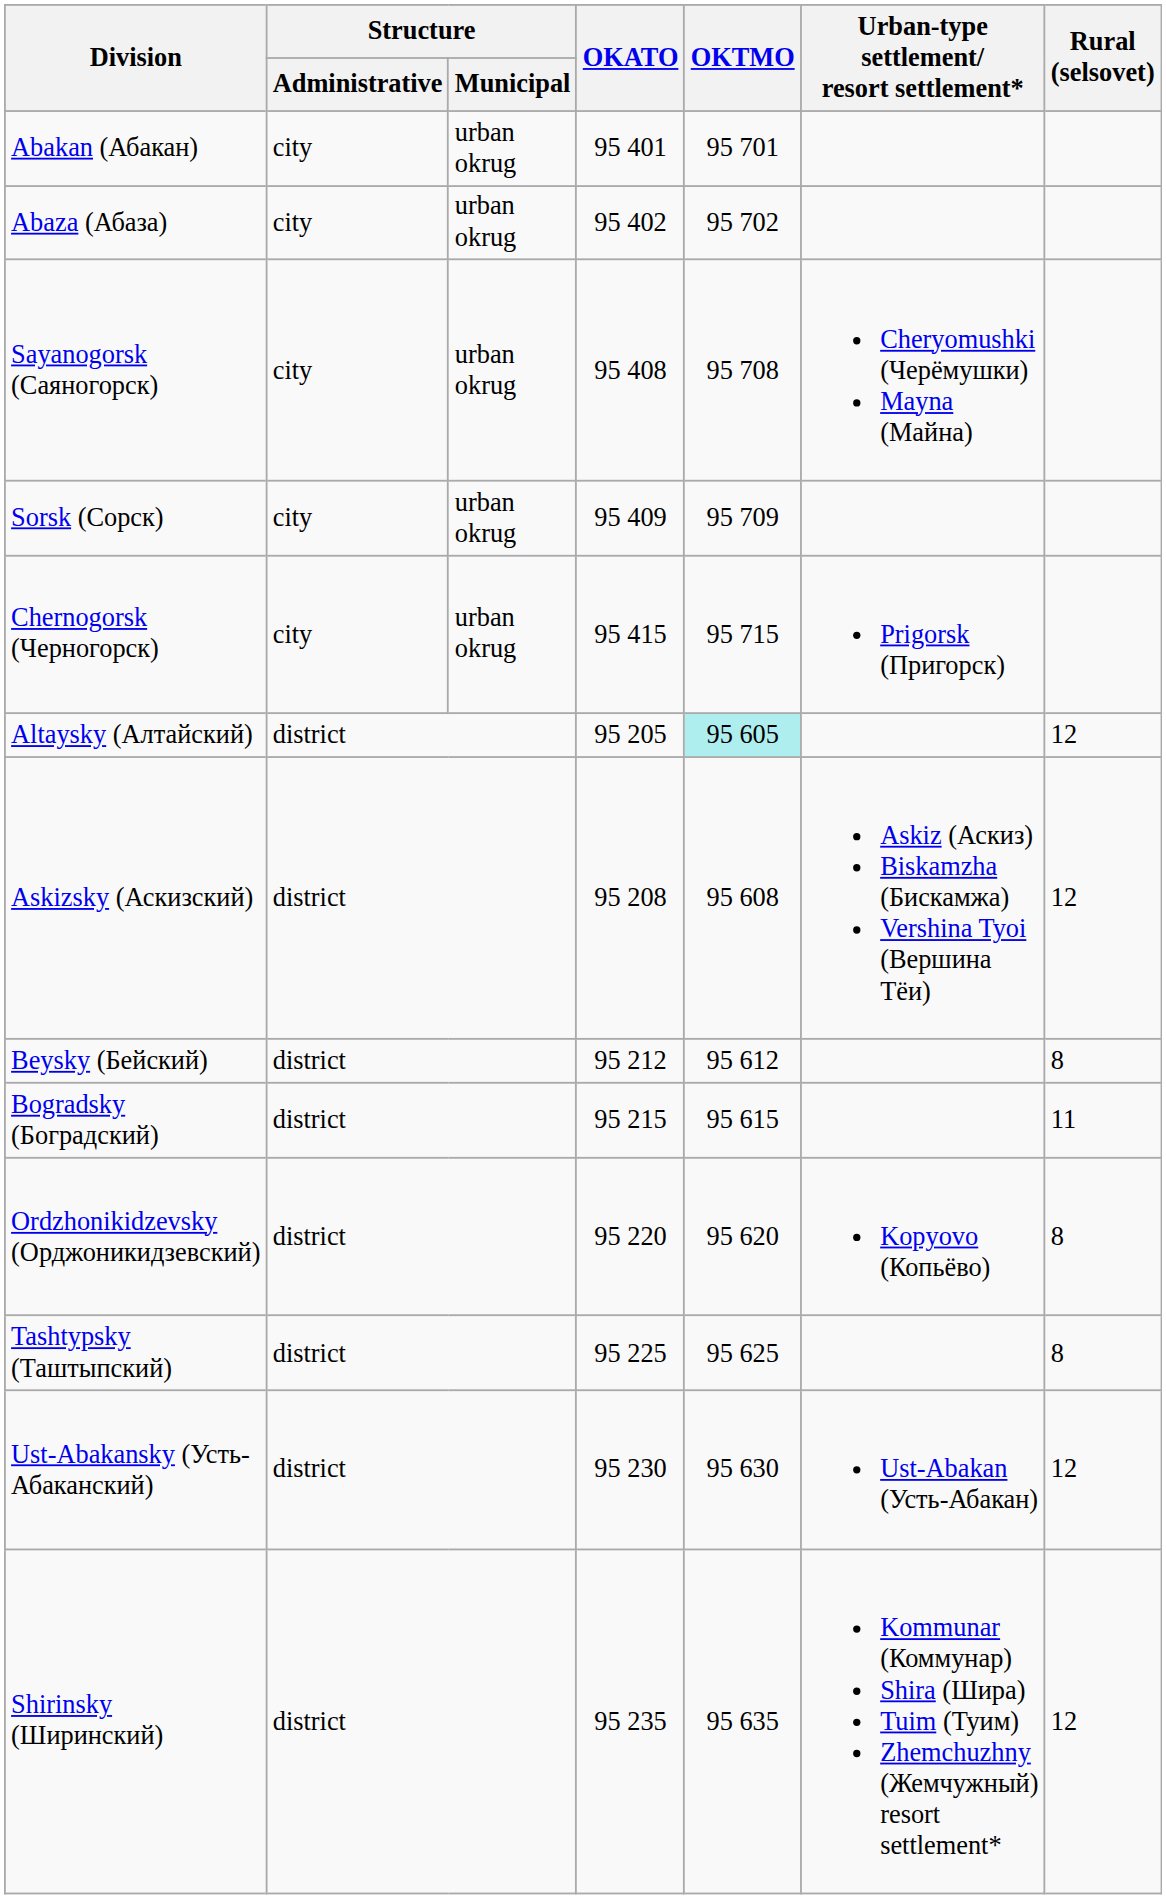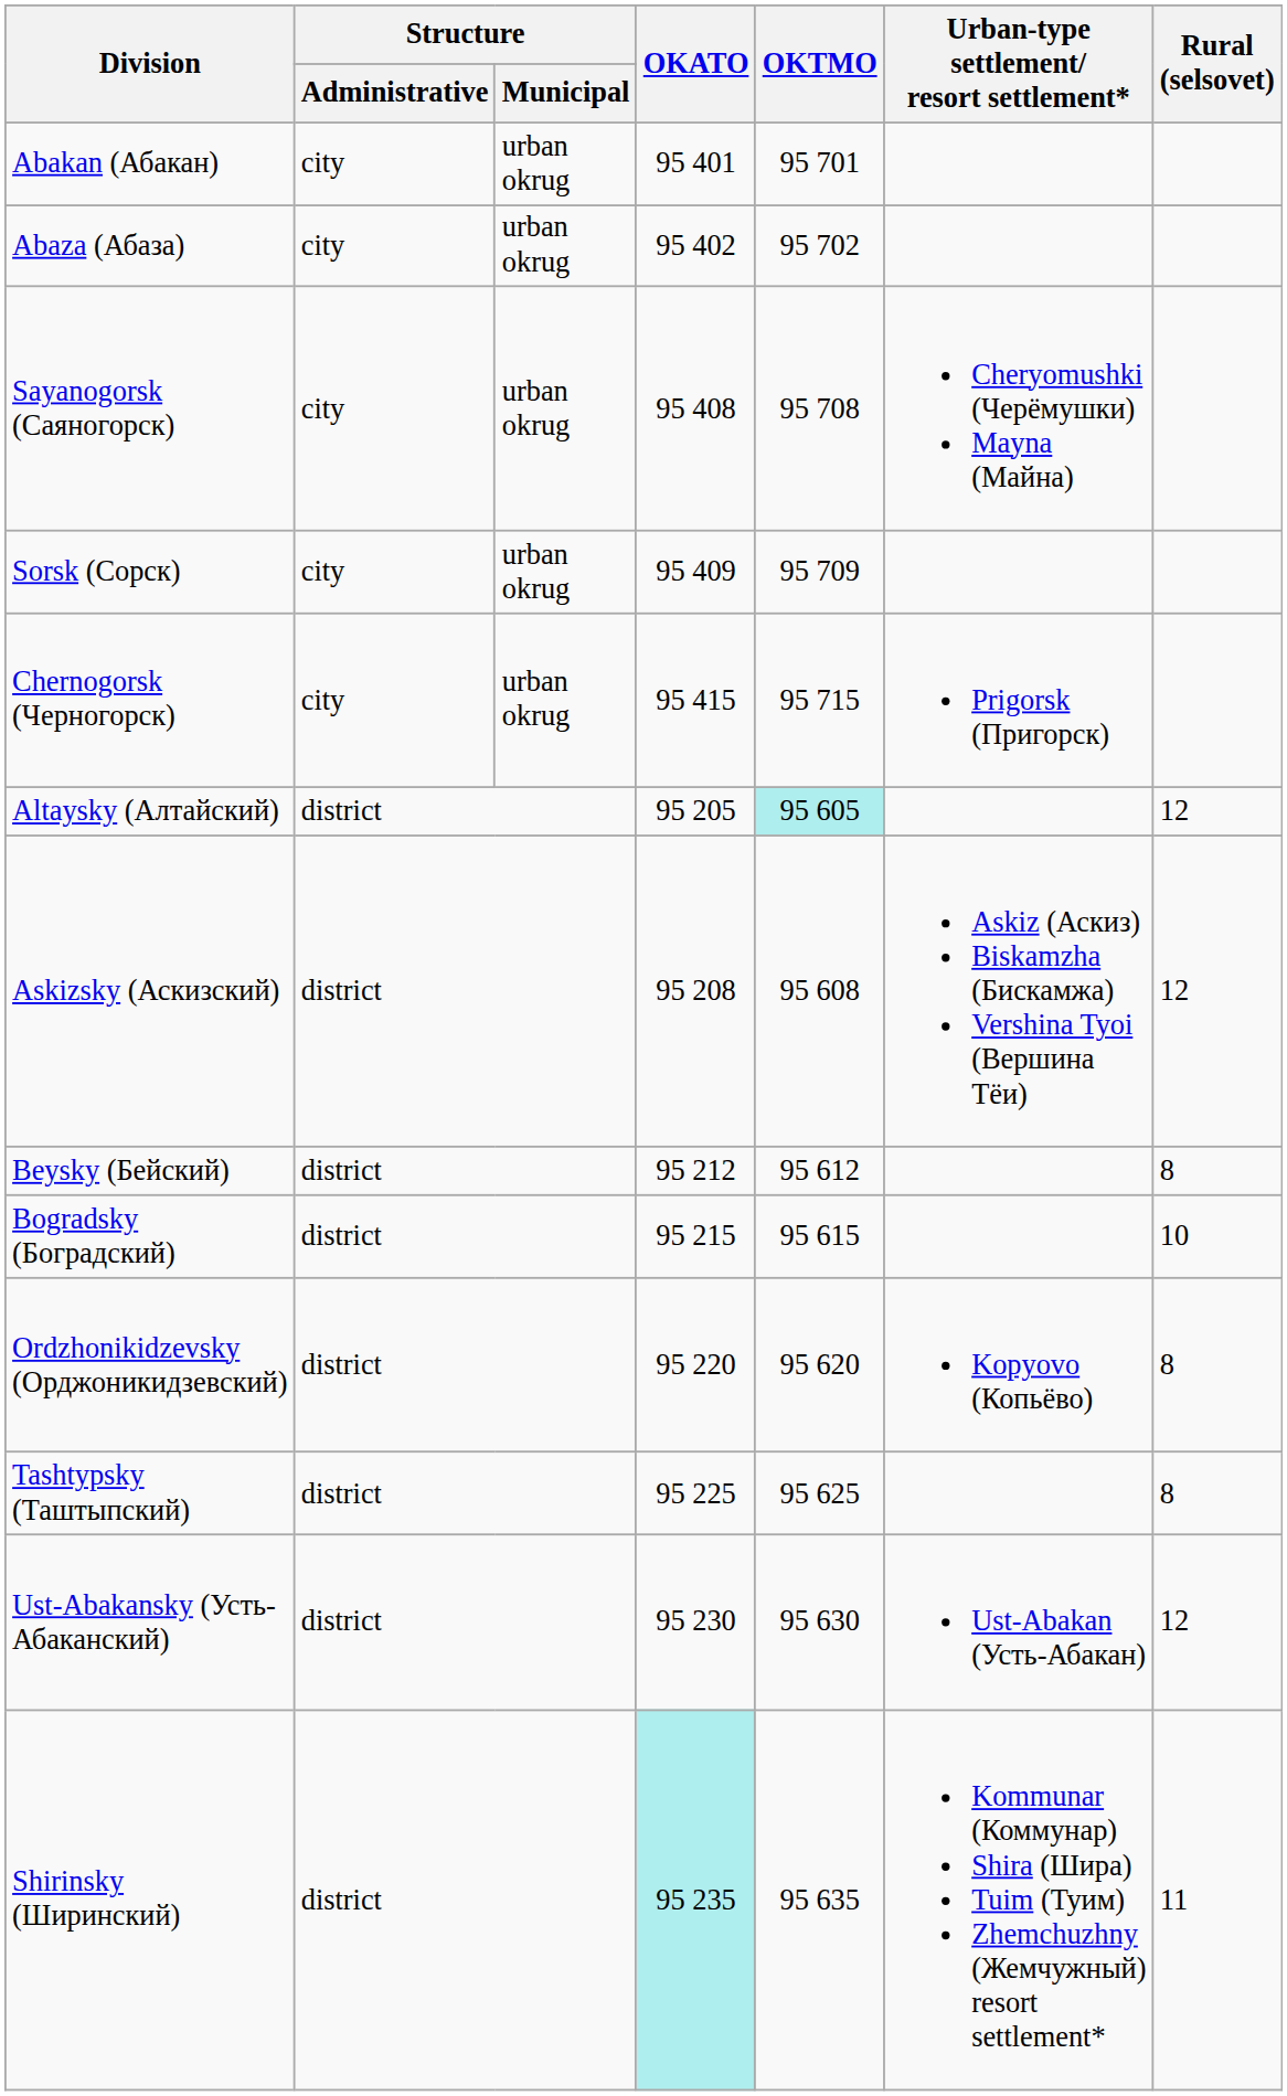 <table class="wikitable" style="padding: 24em 0; border: 1px #aaa solid; border-collapse: collapse; font-size: 90%;">
 <tr>
 <th colspan="2" rowspan="2">Division</th>
 <th colspan="2">Structure</th>
 <th rowspan="2"><a href='#'>OKATO</a></th>
 <th rowspan="2"><a href='#'>OKTMO</a></th>
 <th rowspan="2">Urban-type settlement/<br> resort settlement*</th>
 <th rowspan="2">Rural<br>(selsovet)</th>
 </tr>
 <tr>
 <th>Administrative</th>
 <th>Municipal</th>
 </tr>
 <tr>
 <td colspan="2"><a href='#'>Abakan</a> (Абакан)</td>
 <td>city</td>
 <td>urban okrug</td>
 <td align="center">95 401</td>
 <td align="center">95 701</td>
 <td></td>
 <td></td>
 </tr>
 <tr>
 <td colspan="2"><a href='#'>Abaza</a> (Абаза)</td>
 <td>city</td>
 <td>urban okrug</td>
 <td align="center">95 402</td>
 <td align="center">95 702</td>
 <td></td>
 <td></td>
 </tr>
 <tr>
 <td colspan="2"><a href='#'>Sayanogorsk</a> (Саяногорск)</td>
 <td>city</td>
 <td>urban okrug</td>
 <td align="center">95 408</td>
 <td align="center">95 708</td>
 <td><br><ul><li><a href='#'>Cheryomushki</a> (Черёмушки)</li><li><a href='#'>Mayna</a> (Майна)</li></ul></td>
 <td></td>
 </tr>
 <tr>
 <td colspan="2"><a href='#'>Sorsk</a> (Сорск)</td>
 <td>city</td>
 <td>urban okrug</td>
 <td align="center">95 409</td>
 <td align="center">95 709</td>
 <td></td>
 <td></td>
 </tr>
 <tr>
 <td colspan="2"><a href='#'>Chernogorsk</a> (Черногорск)</td>
 <td>city</td>
 <td>urban okrug</td>
 <td align="center">95 415</td>
 <td align="center">95 715</td>
 <td><br><ul><li><a href='#'>Prigorsk</a> (Пригорск)</li></ul></td>
 <td></td>
 </tr>
 <tr>
 <td colspan="2"><a href='#'>Altaysky</a> (Алтайский)</td>
 <td colspan="2">district</td>
 <td align="center">95 205</td>
 <td align="center" style="background: paleturquoise;">95 605</td>
 <td></td>
 <td>12</td>
 </tr>
 <tr>
 <td colspan="2"><a href='#'>Askizsky</a> (Аскизский)</td>
 <td colspan="2">district</td>
 <td align="center">95 208</td>
 <td align="center">95 608</td>
 <td><br><ul><li><a href='#'>Askiz</a> (Аскиз)</li><li><a href='#'>Biskamzha</a> (Бискамжа)</li><li><a href='#'>Vershina Tyoi</a> (Вершина Тёи)</li></ul></td>
 <td>12</td>
 </tr>
 <tr>
 <td colspan="2"><a href='#'>Beysky</a> (Бейский)</td>
 <td colspan="2">district</td>
 <td align="center">95 212</td>
 <td align="center">95 612</td>
 <td></td>
 <td>8</td>
 </tr>
 <tr>
 <td colspan="2"><a href='#'>Bogradsky</a> (Боградский)</td>
 <td colspan="2">district</td>
 <td align="center">95 215</td>
 <td align="center">95 615</td>
 <td></td>
-<td>11</td>
+<td>10</td>
 </tr>
 <tr>
 <td colspan="2"><a href='#'>Ordzhonikidzevsky</a> (Орджоникидзевский)</td>
 <td colspan="2">district</td>
 <td align="center">95 220</td>
 <td align="center">95 620</td>
 <td><br><ul><li><a href='#'>Kopyovo</a> (Копьёво)</li></ul></td>
 <td>8</td>
 </tr>
 <tr>
 <td colspan="2"><a href='#'>Tashtypsky</a> (Таштыпский)</td>
 <td colspan="2">district</td>
 <td align="center">95 225</td>
 <td align="center">95 625</td>
 <td></td>
 <td>8</td>
 </tr>
 <tr>
 <td colspan="2"><a href='#'>Ust-Abakansky</a> (Усть-Абаканский)</td>
 <td colspan="2">district</td>
 <td align="center">95 230</td>
 <td align="center">95 630</td>
 <td><br><ul><li><a href='#'>Ust-Abakan</a> (Усть-Абакан)</li></ul></td>
 <td>12</td>
 </tr>
 <tr>
 <td colspan="2"><a href='#'>Shirinsky</a> (Ширинский)</td>
 <td colspan="2">district</td>
-<td align="center">95 235</td>
+<td align="center" style="background: paleturquoise;">95 235</td>
 <td align="center">95 635</td>
 <td><br><ul><li><a href='#'>Kommunar</a> (Коммунар)</li><li><a href='#'>Shira</a> (Шира)</li><li><a href='#'>Tuim</a> (Туим)</li><li><a href='#'>Zhemchuzhny</a> (Жемчужный) resort settlement*</li></ul></td>
-<td>12</td>
+<td>11</td>
 </tr>
 </table>
